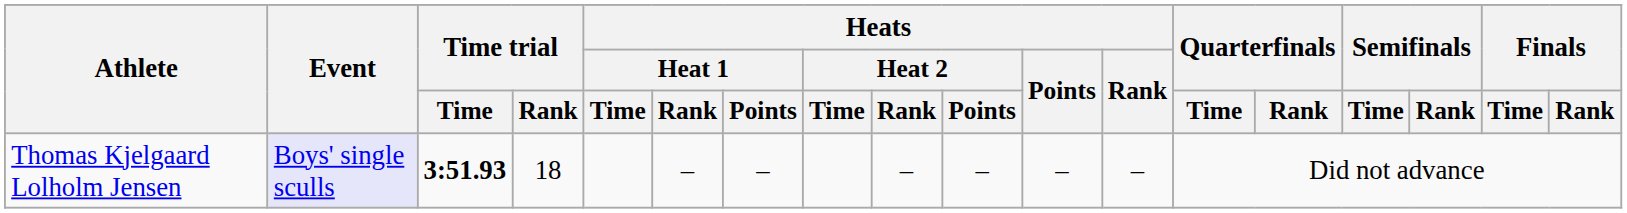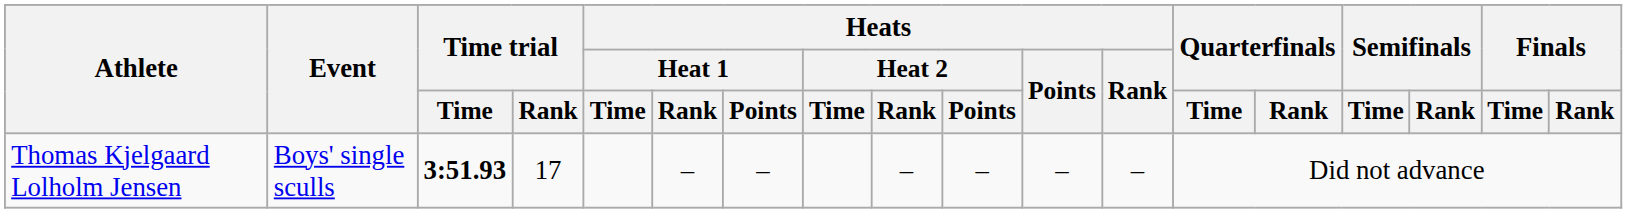 <table class="wikitable" style="font-size:90%; text-align:center;">
 <tr>
 <th rowspan="3">Athlete</th>
 <th rowspan="3">Event</th>
 <th rowspan="2" colspan="2">Time trial</th>
 <th colspan="8">Heats</th>
 <th rowspan="2" colspan="2">Quarterfinals</th>
 <th rowspan="2" colspan="2">Semifinals</th>
 <th rowspan="2" colspan="2">Finals</th>
 </tr>
 <tr style="font-size:95%;">
 <th colspan="3">Heat 1</th>
 <th colspan="3">Heat 2</th>
 <th rowspan="2">Points</th>
 <th rowspan="2">Rank</th>
 </tr>
 <tr style="font-size:95%;">
 <th>Time</th>
 <th>Rank</th>
 <th>Time</th>
 <th>Rank</th>
 <th>Points</th>
 <th>Time</th>
 <th>Rank</th>
 <th>Points</th>
 <th>Time</th>
 <th>Rank</th>
 <th>Time</th>
 <th>Rank</th>
 <th>Time</th>
 <th>Rank</th>
 </tr>
 <tr>
 <td style="text-align:left;"><a href='#'>Thomas Kjelgaard Lolholm Jensen</a></td>
-<td style="background: lavender; text-align:left;"><a href='#'>Boys' single sculls</a></td>
+<td style="text-align:left;"><a href='#'>Boys' single sculls</a></td>
 <td><strong>3:51.93</strong></td>
-<td>18</td>
+<td>17</td>
 <td></td>
 <td>–</td>
 <td>–</td>
 <td></td>
 <td>–</td>
 <td>–</td>
 <td>–</td>
 <td>–</td>
 <td colspan="6">Did not advance</td>
 </tr>
 </table>
